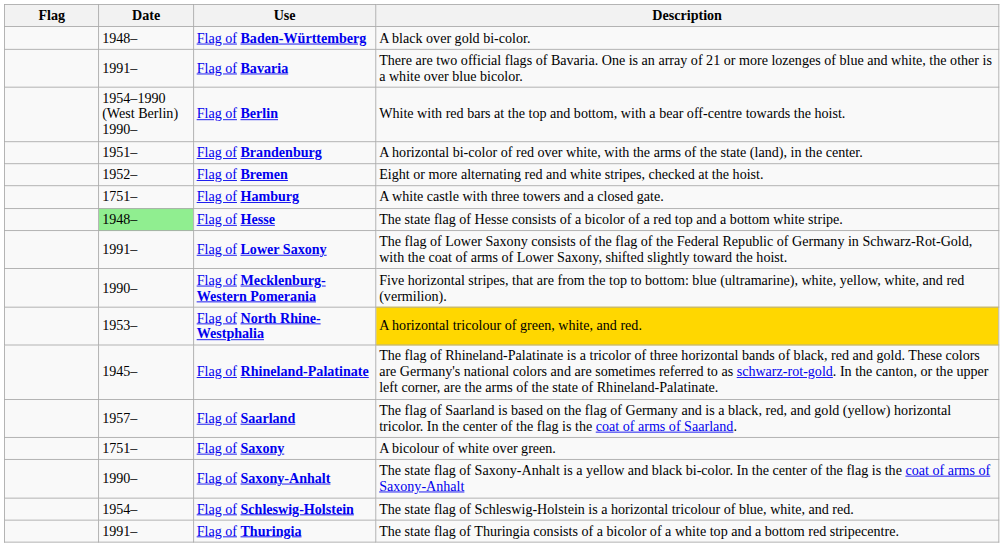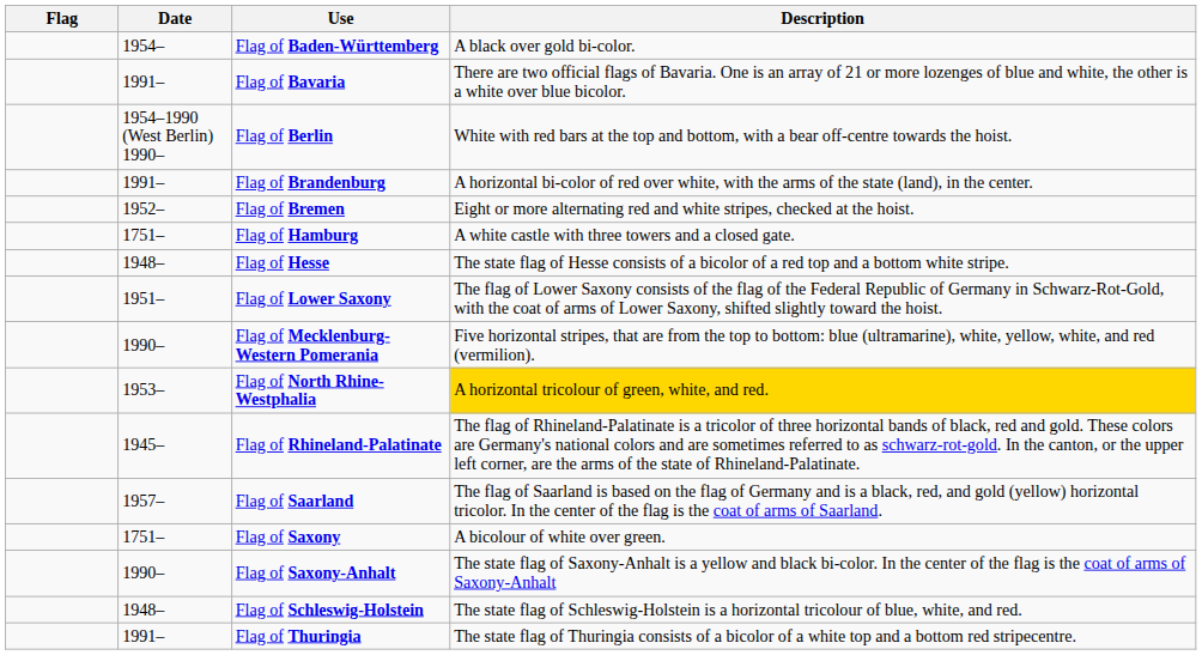 <table class="wikitable">
 <tr>
 <th style="width:100px;">Flag</th>
 <th style="width:100px;">Date</th>
 <th style="width:200px;">Use</th>
 <th style="width:700px;">Description</th>
 </tr>
 <tr>
 <td></td>
-<td>1948–</td>
+<td>1954–</td>
 <td><a href='#'>Flag of</a> <strong><a href='#'>Baden-Württemberg</a></strong></td>
 <td>A black over gold bi-color.</td>
 </tr>
 <tr>
 <td><br> </td>
 <td>1991–</td>
 <td><a href='#'>Flag of</a> <strong><a href='#'>Bavaria</a></strong></td>
 <td>There are two official flags of Bavaria. One is an array of 21 or more lozenges of blue and white, the other is a white over blue bicolor.</td>
 </tr>
 <tr>
 <td></td>
 <td>1954–1990 (West Berlin)<br>1990–</td>
 <td><a href='#'>Flag of</a> <strong><a href='#'>Berlin</a></strong></td>
 <td>White with red bars at the top and bottom, with a bear off-centre towards the hoist.</td>
 </tr>
 <tr>
 <td></td>
-<td>1951–</td>
+<td>1991–</td>
 <td><a href='#'>Flag of</a> <strong><a href='#'>Brandenburg</a></strong></td>
 <td>A horizontal bi-color of red over white, with the arms of the state (land), in the center.</td>
 </tr>
 <tr>
 <td></td>
 <td>1952–</td>
 <td><a href='#'>Flag of</a> <strong><a href='#'>Bremen</a></strong></td>
 <td>Eight or more alternating red and white stripes, checked at the hoist.</td>
 </tr>
 <tr>
 <td></td>
 <td>1751–</td>
 <td><a href='#'>Flag of</a> <strong><a href='#'>Hamburg</a></strong></td>
 <td>A white castle with three towers and a closed gate.</td>
 </tr>
 <tr>
 <td></td>
-<td style="background: lightgreen;">1948–</td>
+<td>1948–</td>
 <td><a href='#'>Flag of</a> <strong><a href='#'>Hesse</a></strong></td>
 <td>The state flag of Hesse consists of a bicolor of a red top and a bottom white stripe.</td>
 </tr>
 <tr>
 <td></td>
-<td>1991–</td>
+<td>1951–</td>
 <td><a href='#'>Flag of</a> <strong><a href='#'>Lower Saxony</a></strong></td>
 <td>The flag of Lower Saxony consists of the flag of the Federal Republic of Germany in Schwarz-Rot-Gold, with the coat of arms of Lower Saxony, shifted slightly toward the hoist.</td>
 </tr>
 <tr>
 <td></td>
 <td>1990–</td>
 <td><a href='#'>Flag of</a> <strong><a href='#'>Mecklenburg-Western Pomerania</a></strong></td>
 <td>Five horizontal stripes, that are from the top to bottom: blue (ultramarine), white, yellow, white, and red (vermilion).</td>
 </tr>
 <tr>
 <td></td>
 <td>1953–</td>
 <td><a href='#'>Flag of</a> <strong><a href='#'>North Rhine-Westphalia</a></strong></td>
 <td style="background: gold;">A horizontal tricolour of green, white, and red.</td>
 </tr>
 <tr>
 <td></td>
 <td>1945–</td>
 <td><a href='#'>Flag of</a> <strong><a href='#'>Rhineland-Palatinate</a></strong></td>
 <td>The flag of Rhineland-Palatinate is a tricolor of three horizontal bands of black, red and gold. These colors are Germany's national colors and are sometimes referred to as <a href='#'>schwarz-rot-gold</a>. In the canton, or the upper left corner, are the arms of the state of Rhineland-Palatinate.</td>
 </tr>
 <tr>
 <td></td>
 <td>1957–</td>
 <td><a href='#'>Flag of</a> <strong><a href='#'>Saarland</a></strong></td>
 <td>The flag of Saarland is based on the flag of Germany and is a black, red, and gold (yellow) horizontal tricolor. In the center of the flag is the <a href='#'>coat of arms of Saarland</a>.</td>
 </tr>
 <tr>
 <td></td>
 <td>1751–</td>
 <td><a href='#'>Flag of</a> <strong><a href='#'>Saxony</a></strong></td>
 <td>A bicolour of white over green.</td>
 </tr>
 <tr>
 <td></td>
 <td>1990–</td>
 <td><a href='#'>Flag of</a> <strong><a href='#'>Saxony-Anhalt</a></strong></td>
 <td>The state flag of Saxony-Anhalt is a yellow and black bi-color. In the center of the flag is the <a href='#'>coat of arms of Saxony-Anhalt</a></td>
 </tr>
 <tr>
 <td></td>
-<td>1954–</td>
+<td>1948–</td>
 <td><a href='#'>Flag of</a> <strong><a href='#'>Schleswig-Holstein</a></strong></td>
 <td>The state flag of Schleswig-Holstein is a horizontal tricolour of blue, white, and red.</td>
 </tr>
 <tr>
 <td></td>
 <td>1991–</td>
 <td><a href='#'>Flag of</a> <strong><a href='#'>Thuringia</a></strong></td>
 <td>The state flag of Thuringia consists of a bicolor of a white top and a bottom red stripecentre.</td>
 </tr>
 </table>
